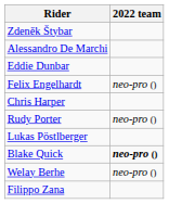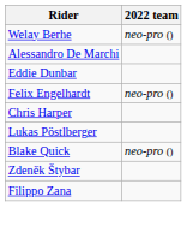 <table class="wikitable">
 <tr>
 <th>Rider</th>
 <th>2022 team</th>
 </tr>
 <tr>
-<td><a href='#'>Zdeněk Štybar</a></td>
-<td></td>
+<td><a href='#'>Welay Berhe</a></td>
+<td><em>neo-pro</em> <small>()</small></td>
 </tr>
 <tr>
 <td><a href='#'>Alessandro De Marchi</a></td>
 <td></td>
 </tr>
 <tr>
 <td><a href='#'>Eddie Dunbar</a></td>
 <td></td>
 </tr>
 <tr>
 <td><a href='#'>Felix Engelhardt</a></td>
 <td><em>neo-pro</em> <small>()</small></td>
 </tr>
 <tr>
 <td><a href='#'>Chris Harper</a></td>
 <td></td>
 </tr>
 <tr>
-<td><a href='#'>Rudy Porter</a></td>
-<td><em>neo-pro</em> <small>()</small></td>
-</tr>
-<tr>
 <td><a href='#'>Lukas Pöstlberger</a></td>
 <td></td>
 </tr>
 <tr>
 <td><a href='#'>Blake Quick</a></td>
-<td><strong><em>neo-pro</em> <small>()</small></strong></td>
+<td><em>neo-pro</em> <small>()</small></td>
 </tr>
 <tr>
-<td><a href='#'>Welay Berhe</a></td>
-<td><em>neo-pro</em> <small>()</small></td>
+<td><a href='#'>Zdeněk Štybar</a></td>
+<td></td>
 </tr>
 <tr>
 <td><a href='#'>Filippo Zana</a></td>
 <td></td>
 </tr>
 </table>
